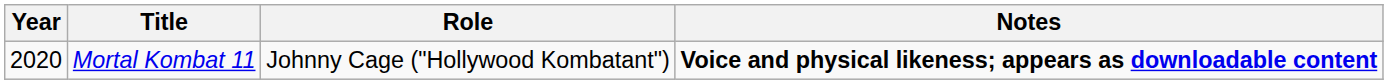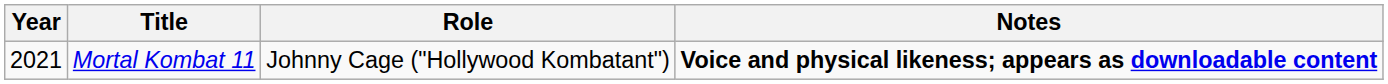 <table class="wikitable sortable">
 <tr>
 <th>Year</th>
 <th>Title</th>
 <th>Role</th>
 <th class="unsortable">Notes</th>
 </tr>
 <tr>
-<td>2020</td>
+<td>2021</td>
 <td><em><a href='#'>Mortal Kombat 11</a></em></td>
 <td>Johnny Cage ("Hollywood Kombatant")</td>
 <td><strong>Voice and physical likeness; appears as <a href='#'>downloadable content</a></strong></td>
 </tr>
 </table>
